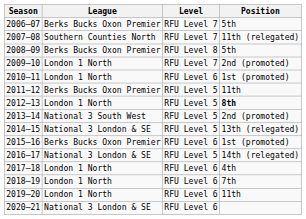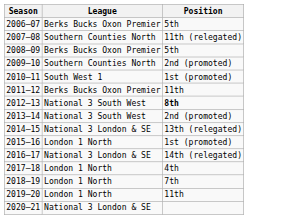 <table class="wikitable">
 <tr>
 <th>Season</th>
 <th>League</th>
-<th>Level</th>
 <th>Position</th>
 </tr>
 <tr>
 <td>2006–07</td>
 <td>Berks Bucks Oxon Premier</td>
-<td>RFU Level 7</td>
 <td>5th</td>
 </tr>
 <tr>
 <td>2007–08</td>
 <td>Southern Counties North</td>
-<td>RFU Level 7</td>
 <td>11th (relegated)</td>
 </tr>
 <tr>
 <td>2008–09</td>
 <td>Berks Bucks Oxon Premier</td>
-<td>RFU Level 8</td>
 <td>5th</td>
 </tr>
 <tr>
 <td>2009–10</td>
-<td>London 1 North</td>
-<td>RFU Level 7</td>
+<td>Southern Counties North</td>
 <td>2nd (promoted)</td>
 </tr>
 <tr>
 <td>2010–11</td>
-<td>London 1 North</td>
-<td>RFU Level 6</td>
+<td>South West 1</td>
 <td>1st (promoted)</td>
 </tr>
 <tr>
 <td>2011–12</td>
 <td>Berks Bucks Oxon Premier</td>
-<td>RFU Level 5</td>
 <td>11th</td>
 </tr>
 <tr>
 <td>2012–13</td>
-<td>London 1 North</td>
-<td>RFU Level 5</td>
+<td>National 3 South West</td>
 <td><strong>8th</strong></td>
 </tr>
 <tr>
 <td>2013–14</td>
 <td>National 3 South West</td>
-<td>RFU Level 5</td>
 <td>2nd (promoted)</td>
 </tr>
 <tr>
 <td>2014–15</td>
 <td>National 3 London & SE</td>
-<td>RFU Level 5</td>
 <td>13th (relegated)</td>
 </tr>
 <tr>
 <td>2015–16</td>
-<td>Berks Bucks Oxon Premier</td>
-<td>RFU Level 6</td>
+<td>London 1 North</td>
 <td>1st (promoted)</td>
 </tr>
 <tr>
 <td>2016–17</td>
 <td>National 3 London & SE</td>
-<td>RFU Level 5</td>
 <td>14th (relegated)</td>
 </tr>
 <tr>
 <td>2017–18</td>
 <td>London 1 North</td>
-<td>RFU Level 6</td>
 <td>4th</td>
 </tr>
 <tr>
 <td>2018–19</td>
 <td>London 1 North</td>
-<td>RFU Level 6</td>
 <td>7th</td>
 </tr>
 <tr>
 <td>2019–20</td>
 <td>London 1 North</td>
-<td>RFU Level 6</td>
 <td>11th</td>
 </tr>
 <tr>
 <td>2020–21</td>
 <td>National 3 London & SE</td>
-<td>RFU Level 6</td>
 <td></td>
 </tr>
 </table>
